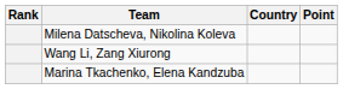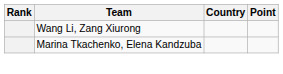 <table class="wikitable sortable">
 <tr>
 <th>Rank</th>
 <th>Team</th>
 <th>Country</th>
 <th>Point</th>
-</tr>
-<tr>
-<th></th>
-<td>Milena Datscheva, Nikolina Koleva</td>
-<td></td>
-<td></td>
 </tr>
 <tr>
 <th></th>
 <td>Wang Li, Zang Xiurong</td>
 <td></td>
 <td></td>
 </tr>
 <tr>
 <th></th>
 <td>Marina Tkachenko, Elena Kandzuba</td>
 <td></td>
 <td></td>
 </tr>
 </table>
